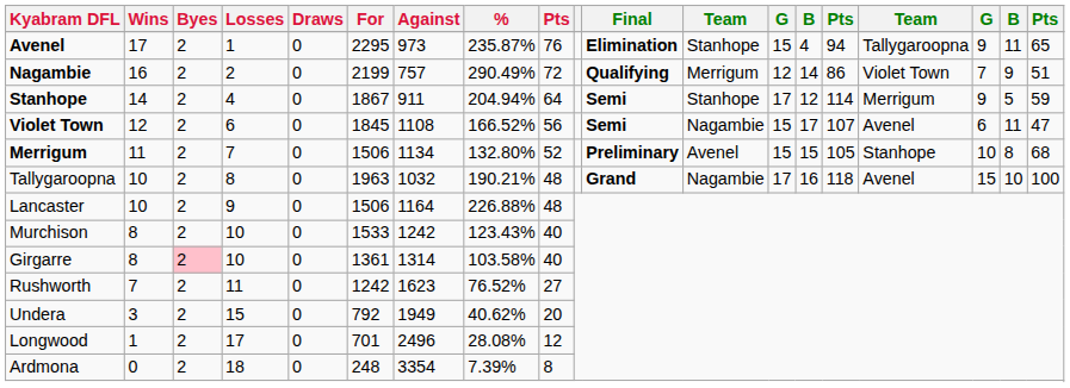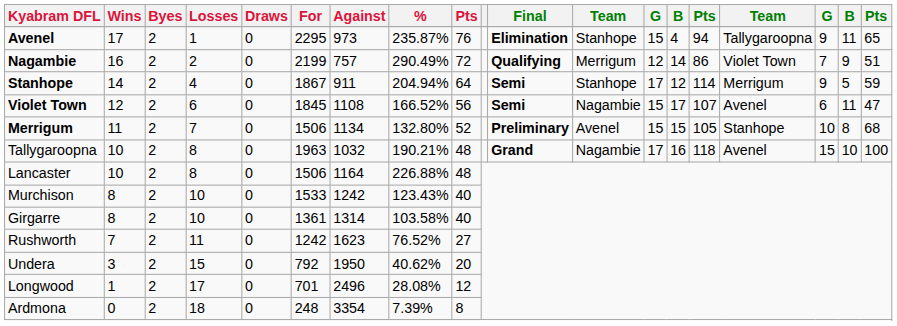 <table style="font-size: 85%; text-align: left;" class="wikitable">
 <tr>
 <th style="color:crimson">Kyabram DFL</th>
 <th style="color:crimson">Wins</th>
 <th style="color:crimson">Byes</th>
 <th style="color:crimson">Losses</th>
 <th style="color:crimson">Draws</th>
 <th style="color:crimson">For</th>
 <th style="color:crimson">Against</th>
 <th style="color:crimson">%</th>
 <th style="color:crimson">Pts</th>
 <th></th>
 <th style="color:green">Final</th>
 <th style="color:green">Team</th>
 <th style="color:green">G</th>
 <th style="color:green">B</th>
 <th style="color:green">Pts</th>
 <th style="color:green">Team</th>
 <th style="color:green">G</th>
 <th style="color:green">B</th>
 <th style="color:green">Pts</th>
 </tr>
 <tr>
 </tr>
 <tr>
 </tr>
 <tr>
 <td><strong> Avenel </strong></td>
 <td>17</td>
 <td>2</td>
 <td>1</td>
 <td>0</td>
 <td>2295</td>
 <td>973</td>
 <td>235.87%</td>
 <td>76</td>
 <td></td>
 <td><strong>Elimination</strong></td>
 <td>Stanhope</td>
 <td>15</td>
 <td>4</td>
 <td>94</td>
 <td>Tallygaroopna</td>
 <td>9</td>
 <td>11</td>
 <td>65</td>
 </tr>
 <tr>
 <td><strong> Nagambie </strong></td>
 <td>16</td>
 <td>2</td>
 <td>2</td>
 <td>0</td>
 <td>2199</td>
 <td>757</td>
 <td>290.49%</td>
 <td>72</td>
 <td></td>
 <td><strong>Qualifying</strong></td>
 <td>Merrigum</td>
 <td>12</td>
 <td>14</td>
 <td>86</td>
 <td>Violet Town</td>
 <td>7</td>
 <td>9</td>
 <td>51</td>
 </tr>
 <tr>
 <td><strong> Stanhope </strong></td>
 <td>14</td>
 <td>2</td>
 <td>4</td>
 <td>0</td>
 <td>1867</td>
 <td>911</td>
 <td>204.94%</td>
 <td>64</td>
 <td></td>
 <td><strong>Semi</strong></td>
 <td>Stanhope</td>
 <td>17</td>
 <td>12</td>
 <td>114</td>
 <td>Merrigum</td>
 <td>9</td>
 <td>5</td>
 <td>59</td>
 </tr>
 <tr>
 <td><strong> Violet Town </strong></td>
 <td>12</td>
 <td>2</td>
 <td>6</td>
 <td>0</td>
 <td>1845</td>
 <td>1108</td>
 <td>166.52%</td>
 <td>56</td>
 <td></td>
 <td><strong> Semi</strong></td>
 <td>Nagambie</td>
 <td>15</td>
 <td>17</td>
 <td>107</td>
 <td>Avenel</td>
 <td>6</td>
 <td>11</td>
 <td>47</td>
 </tr>
 <tr>
 <td><strong> Merrigum </strong></td>
 <td>11</td>
 <td>2</td>
 <td>7</td>
 <td>0</td>
 <td>1506</td>
 <td>1134</td>
 <td>132.80%</td>
 <td>52</td>
 <td></td>
 <td><strong>Preliminary</strong></td>
 <td>Avenel</td>
 <td>15</td>
 <td>15</td>
 <td>105</td>
 <td>Stanhope</td>
 <td>10</td>
 <td>8</td>
 <td>68</td>
 </tr>
 <tr>
 <td>Tallygaroopna</td>
 <td>10</td>
 <td>2</td>
 <td>8</td>
 <td>0</td>
 <td>1963</td>
 <td>1032</td>
 <td>190.21%</td>
 <td>48</td>
 <td></td>
 <td><strong>Grand</strong></td>
 <td>Nagambie</td>
 <td>17</td>
 <td>16</td>
 <td>118</td>
 <td>Avenel</td>
 <td>15</td>
 <td>10</td>
 <td>100</td>
 </tr>
 <tr>
 <td>Lancaster</td>
 <td>10</td>
 <td>2</td>
-<td>9</td>
+<td>8</td>
 <td>0</td>
 <td>1506</td>
 <td>1164</td>
 <td>226.88%</td>
 <td>48</td>
 </tr>
 <tr>
 <td>Murchison</td>
 <td>8</td>
 <td>2</td>
 <td>10</td>
 <td>0</td>
 <td>1533</td>
 <td>1242</td>
 <td>123.43%</td>
 <td>40</td>
 </tr>
 <tr>
 <td>Girgarre</td>
 <td>8</td>
-<td style="background: pink;">2</td>
+<td>2</td>
 <td>10</td>
 <td>0</td>
 <td>1361</td>
 <td>1314</td>
 <td>103.58%</td>
 <td>40</td>
 </tr>
 <tr>
 <td>Rushworth</td>
 <td>7</td>
 <td>2</td>
 <td>11</td>
 <td>0</td>
 <td>1242</td>
 <td>1623</td>
 <td>76.52%</td>
 <td>27</td>
 </tr>
 <tr>
 <td>Undera</td>
 <td>3</td>
 <td>2</td>
 <td>15</td>
 <td>0</td>
 <td>792</td>
-<td>1949</td>
+<td>1950</td>
 <td>40.62%</td>
 <td>20</td>
 </tr>
 <tr>
 <td>Longwood</td>
 <td>1</td>
 <td>2</td>
 <td>17</td>
 <td>0</td>
 <td>701</td>
 <td>2496</td>
 <td>28.08%</td>
 <td>12</td>
 </tr>
 <tr>
 <td>Ardmona</td>
 <td>0</td>
 <td>2</td>
 <td>18</td>
 <td>0</td>
 <td>248</td>
 <td>3354</td>
 <td>7.39%</td>
 <td>8</td>
 </tr>
 <tr>
 </tr>
 </table>
